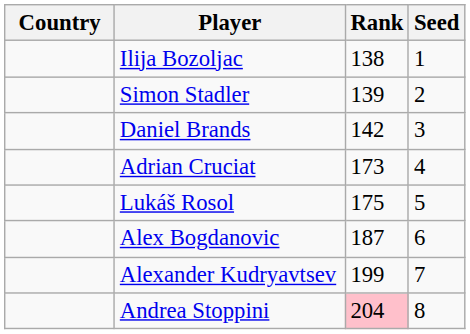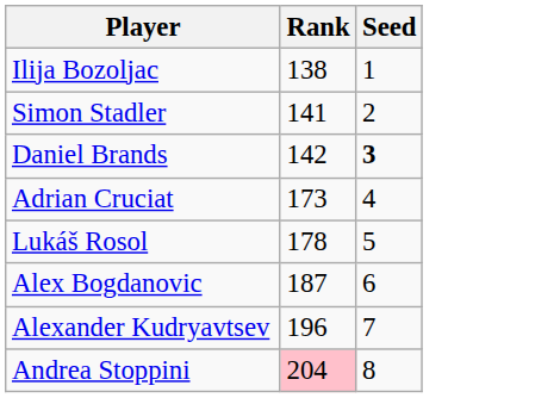 <table class="sortable wikitable">
 <tr>
-<th width="70">Country</th>
 <th width="155">Player</th>
 <th>Rank</th>
 <th>Seed</th>
 </tr>
 <tr>
-<td></td>
 <td><a href='#'>Ilija Bozoljac</a></td>
 <td>138</td>
 <td>1</td>
 </tr>
 <tr>
-<td></td>
 <td><a href='#'>Simon Stadler</a></td>
-<td>139</td>
+<td>141</td>
 <td>2</td>
 </tr>
 <tr>
-<td></td>
 <td><a href='#'>Daniel Brands</a></td>
 <td>142</td>
-<td>3</td>
+<td><strong>3</strong></td>
 </tr>
 <tr>
-<td></td>
 <td><a href='#'>Adrian Cruciat</a></td>
 <td>173</td>
 <td>4</td>
 </tr>
 <tr>
-<td></td>
 <td><a href='#'>Lukáš Rosol</a></td>
-<td>175</td>
+<td>178</td>
 <td>5</td>
 </tr>
 <tr>
-<td></td>
 <td><a href='#'>Alex Bogdanovic</a></td>
 <td>187</td>
 <td>6</td>
 </tr>
 <tr>
-<td></td>
 <td><a href='#'>Alexander Kudryavtsev</a></td>
-<td>199</td>
+<td>196</td>
 <td>7</td>
 </tr>
 <tr>
-<td></td>
 <td><a href='#'>Andrea Stoppini</a></td>
 <td style="background: pink;">204</td>
 <td>8</td>
 </tr>
 </table>
